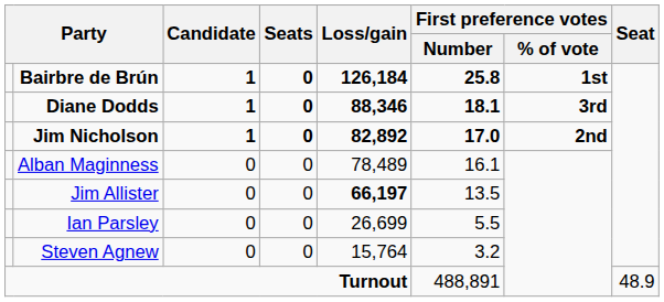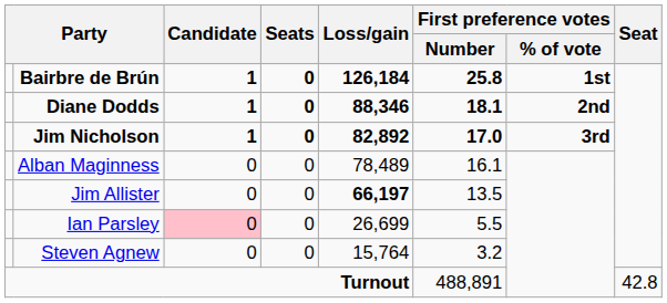 <table class="wikitable">
 <tr>
 <th colspan="2" rowspan="2">Party</th>
 <th rowspan="2">Candidate</th>
 <th rowspan="2">Seats</th>
 <th rowspan="2">Loss/gain</th>
 <th colspan="2">First preference votes</th>
 <th rowspan="2">Seat</th>
 </tr>
 <tr>
 <th>Number</th>
 <th>% of vote</th>
 </tr>
 <tr style="text-align:right;font-weight: bold;">
 <td></td>
 <td>Bairbre de Brún</td>
 <td>1</td>
 <td>0</td>
 <td>126,184</td>
 <td>25.8</td>
 <td>1st</td>
 </tr>
 <tr style="text-align:right;font-weight: bold;">
 <td></td>
 <td>Diane Dodds</td>
 <td>1</td>
 <td>0</td>
 <td>88,346</td>
 <td>18.1</td>
-<td>3rd</td>
+<td>2nd</td>
 </tr>
 <tr style="text-align:right;font-weight: bold;">
 <td></td>
 <td>Jim Nicholson</td>
 <td>1</td>
 <td>0</td>
 <td>82,892</td>
 <td>17.0</td>
-<td>2nd</td>
+<td>3rd</td>
 </tr>
 <tr style="text-align:right;">
 <td></td>
 <td><a href='#'>Alban Maginness</a></td>
 <td>0</td>
 <td>0</td>
 <td>78,489</td>
 <td>16.1</td>
 <td rowspan="5"></td>
 </tr>
 <tr style="text-align:right;">
 <td></td>
 <td><a href='#'>Jim Allister</a></td>
 <td>0</td>
 <td>0</td>
 <td><strong>66,197</strong></td>
 <td>13.5</td>
 </tr>
 <tr style="text-align:right;">
 <td></td>
 <td><a href='#'>Ian Parsley</a></td>
-<td>0</td>
+<td style="background: pink;">0</td>
 <td>0</td>
 <td>26,699</td>
 <td>5.5</td>
 </tr>
 <tr style="text-align:right;">
 <td></td>
 <td><a href='#'>Steven Agnew</a></td>
 <td>0</td>
 <td>0</td>
 <td>15,764</td>
 <td>3.2</td>
 </tr>
 <tr style="text-align:right;">
 <td colspan=5><strong>Turnout</strong></td>
 <td>488,891</td>
-<td>48.9</td>
+<td>42.8</td>
 </tr>
 </table>
